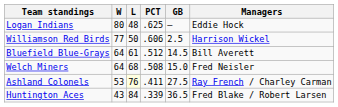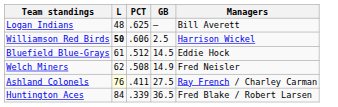 <table class="wikitable">
 <tr>
 <th>Team standings</th>
-<th>W</th>
 <th>L</th>
 <th>PCT</th>
 <th>GB</th>
 <th>Managers</th>
 </tr>
 <tr>
 <td><a href='#'>Logan Indians</a></td>
-<td>80</td>
 <td>48</td>
 <td>.625</td>
 <td>–</td>
-<td>Eddie Hock</td>
+<td>Bill Averett</td>
 </tr>
 <tr>
 <td><a href='#'>Williamson Red Birds</a></td>
-<td>77</td>
-<td>50</td>
+<td><strong>50</strong></td>
 <td>.606</td>
 <td>2.5</td>
 <td><a href='#'>Harrison Wickel</a></td>
 </tr>
 <tr>
 <td><a href='#'>Bluefield Blue-Grays</a></td>
-<td>64</td>
 <td>61</td>
 <td>.512</td>
 <td>14.5</td>
-<td>Bill Averett</td>
+<td>Eddie Hock</td>
 </tr>
 <tr>
 <td><a href='#'>Welch Miners</a></td>
-<td>64</td>
-<td>68</td>
+<td>62</td>
 <td>.508</td>
-<td>15.0</td>
+<td>14.9</td>
 <td>Fred Neisler</td>
 </tr>
 <tr>
 <td><a href='#'>Ashland Colonels</a></td>
-<td>53</td>
 <td style="background: lightyellow;">76</td>
 <td>.411</td>
 <td>27.5</td>
 <td><a href='#'>Ray French</a> / Charley Carman</td>
 </tr>
 <tr>
 <td><a href='#'>Huntington Aces</a></td>
-<td>43</td>
 <td>84</td>
 <td>.339</td>
 <td>36.5</td>
 <td>Fred Blake / Robert Larsen</td>
 </tr>
 </table>
